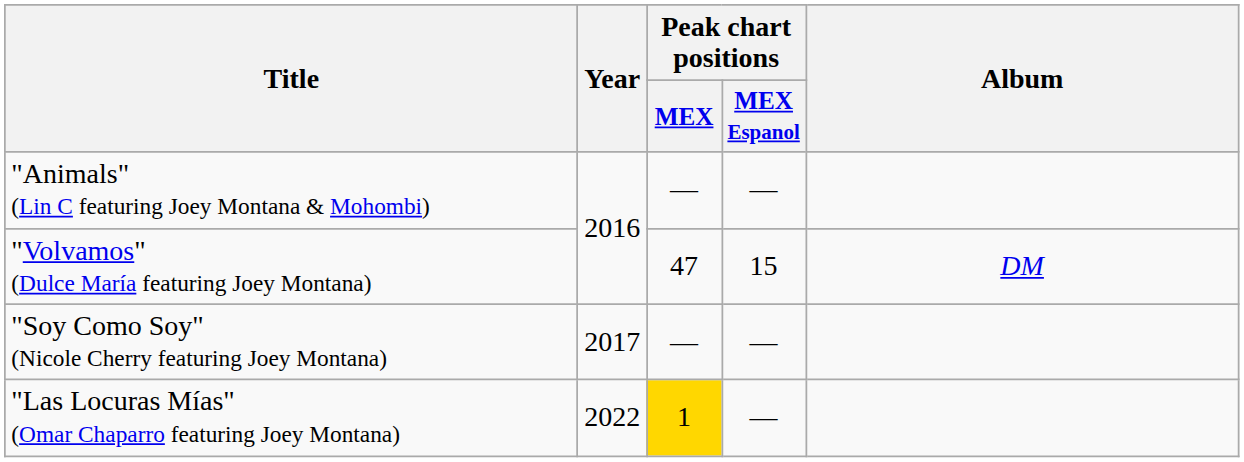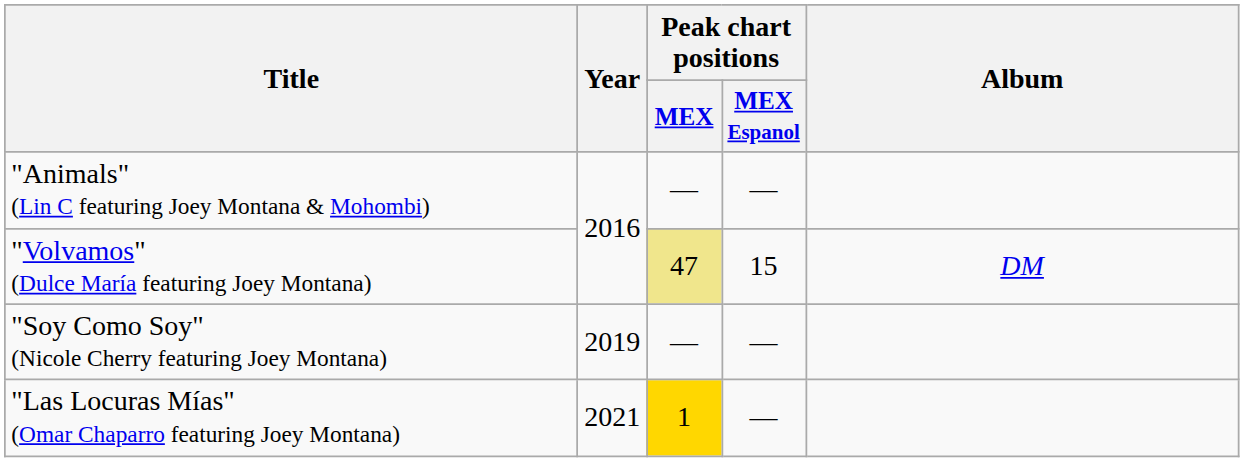 <table class="wikitable" style="text-align:center;" border="1">
 <tr>
 <th scope="col" rowspan="2" style="width:20em;">Title</th>
 <th scope="col" rowspan="2" style="width:2em;">Year</th>
 <th scope="col" colspan="2">Peak chart positions</th>
 <th scope="col" rowspan="2" style="width:15em;">Album</th>
 </tr>
 <tr>
 <th scope="col" style="width:2.5em;font-size:90%;"><a href='#'>MEX</a><br></th>
 <th scope="col" style="width:2.5em;font-size:90%;"><a href='#'>MEX <br> <small>Espanol</small></a><br></th>
 </tr>
 <tr>
 <td align="left">"Animals" <br><small>(<a href='#'>Lin C</a> featuring Joey Montana & <a href='#'>Mohombi</a>)</small></td>
 <td align="center" rowspan="2">2016</td>
 <td align="center">—</td>
 <td align="center">—</td>
 <td></td>
 </tr>
 <tr>
 <td align="left">"<a href='#'>Volvamos</a>" <br><small>(<a href='#'>Dulce María</a> featuring Joey Montana)</small></td>
-<td align="center">47</td>
+<td align="center" style="background: khaki;">47</td>
 <td align="center">15</td>
 <td><em><a href='#'>DM</a></em></td>
 </tr>
 <tr>
 <td align="left">"Soy Como Soy" <br><small>(Nicole Cherry featuring Joey Montana)</small></td>
-<td align="center">2017</td>
+<td align="center">2019</td>
 <td align="center">—</td>
 <td align="center">—</td>
 <td></td>
 </tr>
 <tr>
 <td align="left">"Las Locuras Mías" <br><small>(<a href='#'>Omar Chaparro</a> featuring Joey Montana)</small></td>
-<td align="center">2022</td>
+<td align="center">2021</td>
 <td align="center" style="background: gold;">1</td>
 <td align="center">—</td>
 <td></td>
 </tr>
 </table>
